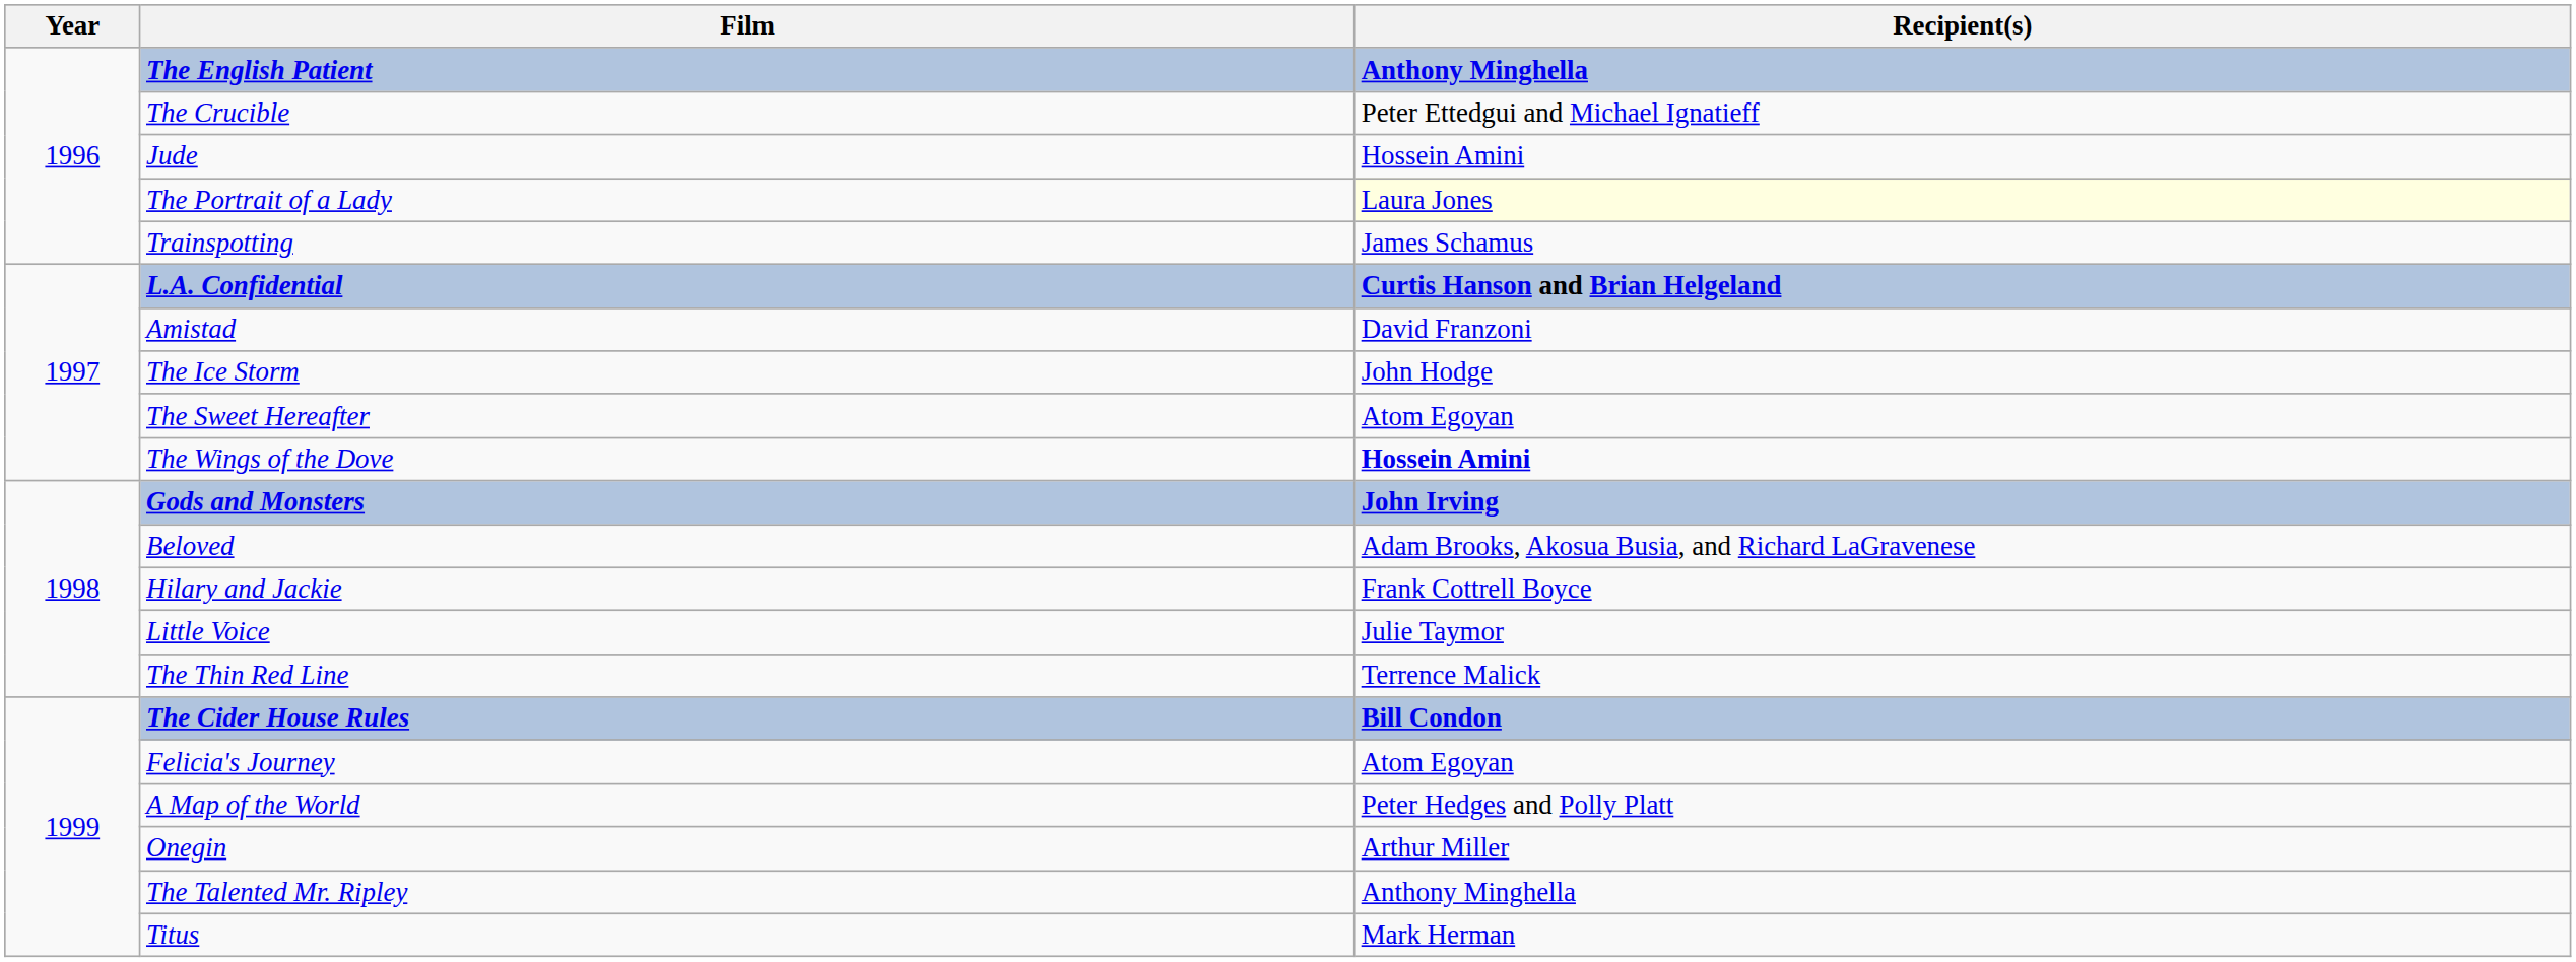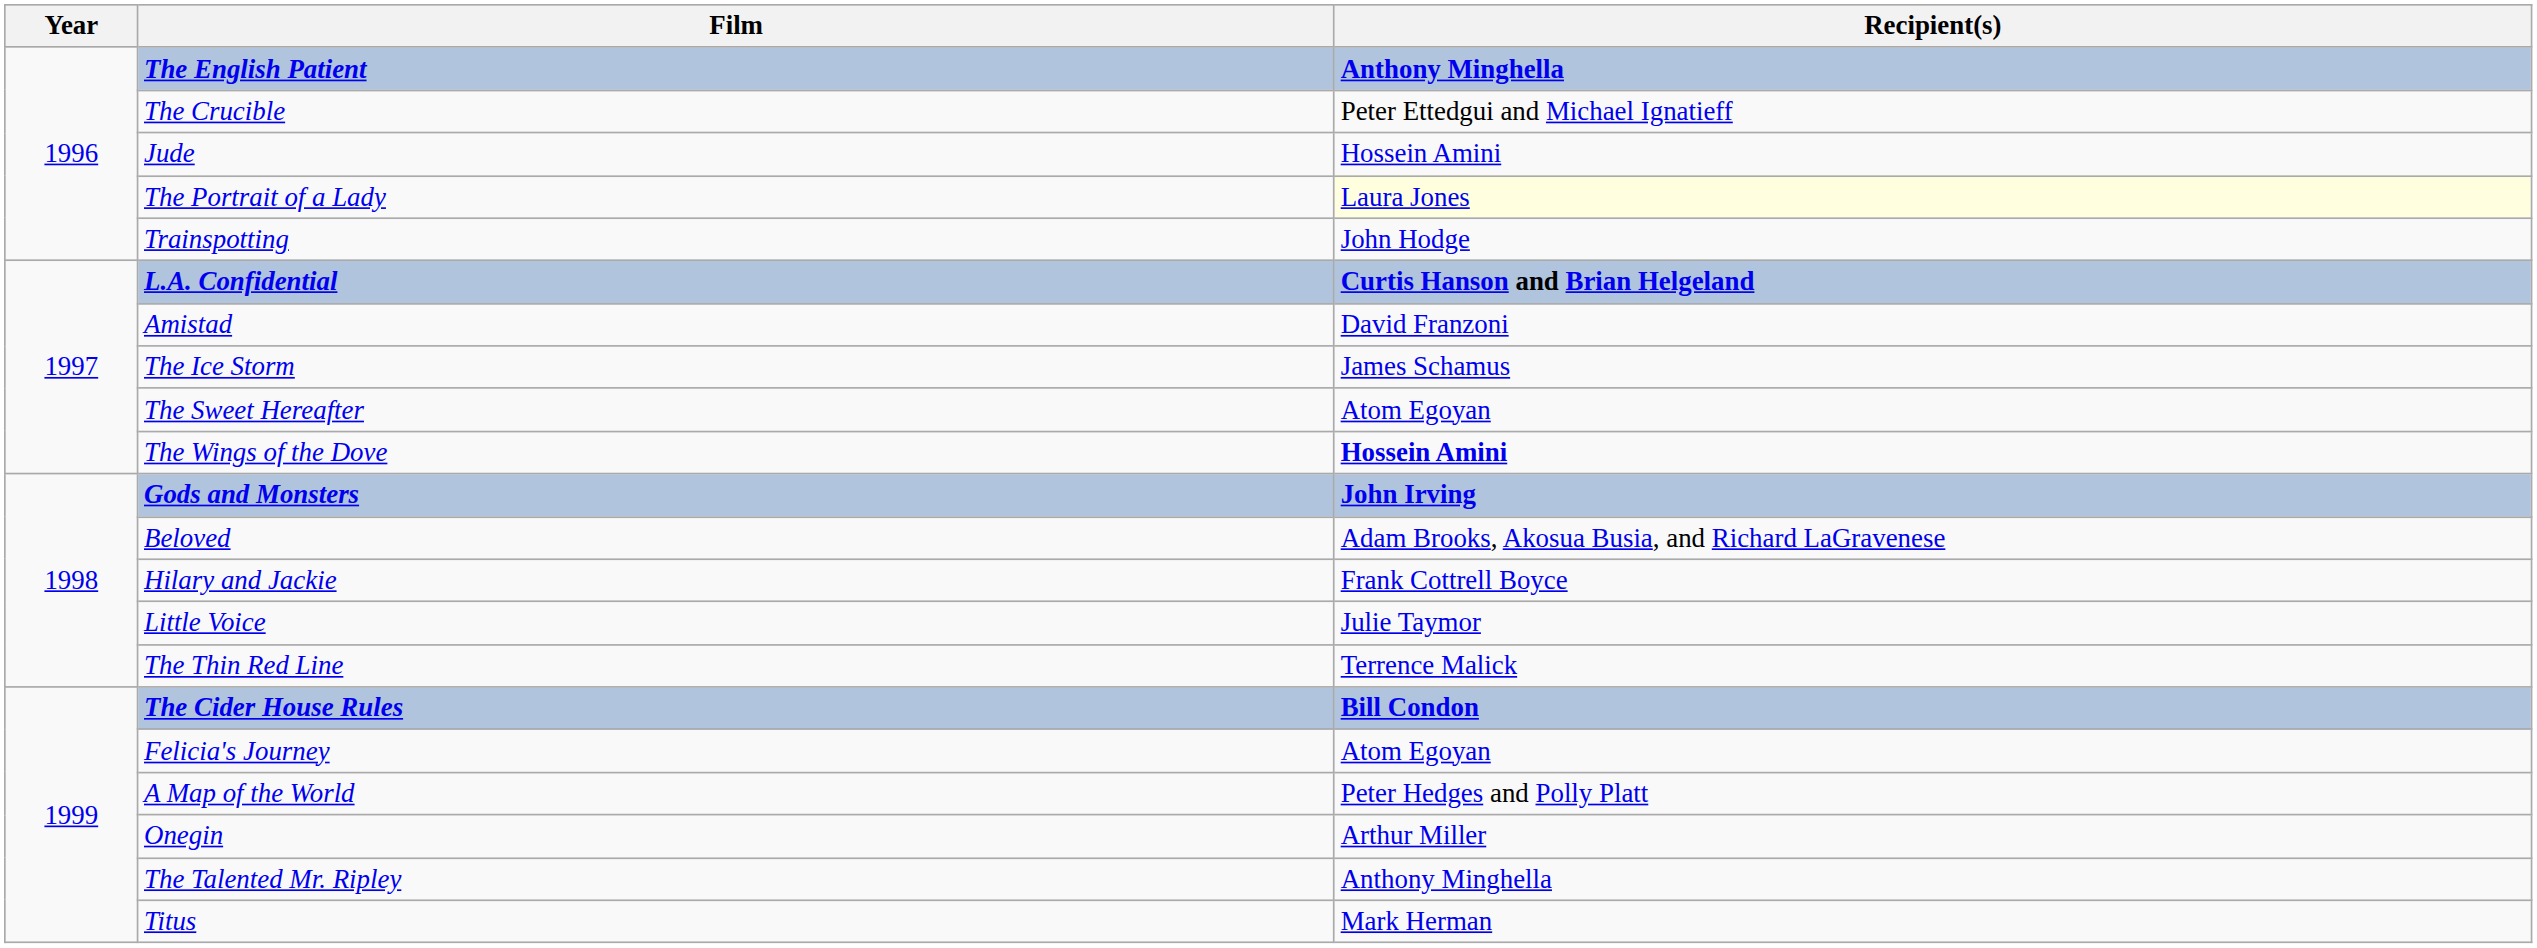 <table class="wikitable" width="95%" cellpadding="5">
 <tr>
 <th width="5%">Year</th>
 <th width="45%">Film</th>
 <th width="45%">Recipient(s)</th>
 </tr>
 <tr>
 <td rowspan="5" style="text-align:center;"><a href='#'>1996</a></td>
 <td style="background:#B0C4DE;"><strong><em><a href='#'>The English Patient</a></em></strong></td>
 <td style="background:#B0C4DE;"><strong><a href='#'>Anthony Minghella</a></strong></td>
 </tr>
 <tr>
 <td><em><a href='#'>The Crucible</a></em></td>
 <td>Peter Ettedgui and <a href='#'>Michael Ignatieff</a></td>
 </tr>
 <tr>
 <td><em><a href='#'>Jude</a></em></td>
 <td><a href='#'>Hossein Amini</a></td>
 </tr>
 <tr>
 <td><em><a href='#'>The Portrait of a Lady</a></em></td>
 <td style="background: lightyellow;"><a href='#'>Laura Jones</a></td>
 </tr>
 <tr>
 <td><em><a href='#'>Trainspotting</a></em></td>
-<td><a href='#'>James Schamus</a></td>
+<td><a href='#'>John Hodge</a></td>
 </tr>
 <tr>
 <td rowspan="5" style="text-align:center;"><a href='#'>1997</a></td>
 <td style="background:#B0C4DE;"><strong><em><a href='#'>L.A. Confidential</a></em></strong></td>
 <td style="background:#B0C4DE;"><strong><a href='#'>Curtis Hanson</a> and <a href='#'>Brian Helgeland</a></strong></td>
 </tr>
 <tr>
 <td><em><a href='#'>Amistad</a></em></td>
 <td><a href='#'>David Franzoni</a></td>
 </tr>
 <tr>
 <td><em><a href='#'>The Ice Storm</a></em></td>
-<td><a href='#'>John Hodge</a></td>
+<td><a href='#'>James Schamus</a></td>
 </tr>
 <tr>
 <td><em><a href='#'>The Sweet Hereafter</a></em></td>
 <td><a href='#'>Atom Egoyan</a></td>
 </tr>
 <tr>
 <td><em><a href='#'>The Wings of the Dove</a></em></td>
 <td><strong><a href='#'>Hossein Amini</a></strong></td>
 </tr>
 <tr>
 <td rowspan="5" style="text-align:center;"><a href='#'>1998</a></td>
 <td style="background:#B0C4DE;"><strong><em><a href='#'>Gods and Monsters</a></em></strong></td>
 <td style="background:#B0C4DE;"><strong><a href='#'>John Irving</a></strong></td>
 </tr>
 <tr>
 <td><em><a href='#'>Beloved</a></em></td>
 <td><a href='#'>Adam Brooks</a>, <a href='#'>Akosua Busia</a>, and <a href='#'>Richard LaGravenese</a></td>
 </tr>
 <tr>
 <td><em><a href='#'>Hilary and Jackie</a></em></td>
 <td><a href='#'>Frank Cottrell Boyce</a></td>
 </tr>
 <tr>
 <td><em><a href='#'>Little Voice</a></em></td>
 <td><a href='#'>Julie Taymor</a></td>
 </tr>
 <tr>
 <td><em><a href='#'>The Thin Red Line</a></em></td>
 <td><a href='#'>Terrence Malick</a></td>
 </tr>
 <tr>
 <td rowspan="6" style="text-align:center;"><a href='#'>1999</a></td>
 <td style="background:#B0C4DE;"><strong><em><a href='#'>The Cider House Rules</a></em></strong></td>
 <td style="background:#B0C4DE;"><strong><a href='#'>Bill Condon</a></strong></td>
 </tr>
 <tr>
 <td><em><a href='#'>Felicia's Journey</a></em></td>
 <td><a href='#'>Atom Egoyan</a></td>
 </tr>
 <tr>
 <td><em><a href='#'>A Map of the World</a></em></td>
 <td><a href='#'>Peter Hedges</a> and <a href='#'>Polly Platt</a></td>
 </tr>
 <tr>
 <td><em><a href='#'>Onegin</a></em></td>
 <td><a href='#'>Arthur Miller</a></td>
 </tr>
 <tr>
 <td><em><a href='#'>The Talented Mr. Ripley</a></em></td>
 <td><a href='#'>Anthony Minghella</a></td>
 </tr>
 <tr>
 <td><em><a href='#'>Titus</a></em></td>
 <td><a href='#'>Mark Herman</a></td>
 </tr>
 </table>
